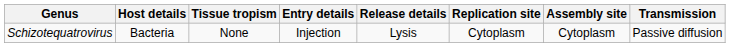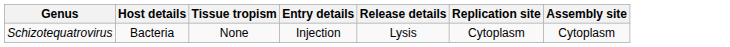 <table class="wikitable sortable" style="text-align:center">
 <tr>
 <th>Genus</th>
 <th>Host details</th>
 <th>Tissue tropism</th>
 <th>Entry details</th>
 <th>Release details</th>
 <th>Replication site</th>
 <th>Assembly site</th>
-<th>Transmission</th>
 </tr>
 <tr>
 <td><em>Schizotequatrovirus</em></td>
 <td>Bacteria</td>
 <td>None</td>
 <td>Injection</td>
 <td>Lysis</td>
 <td>Cytoplasm</td>
 <td>Cytoplasm</td>
-<td>Passive diffusion</td>
 </tr>
 </table>
